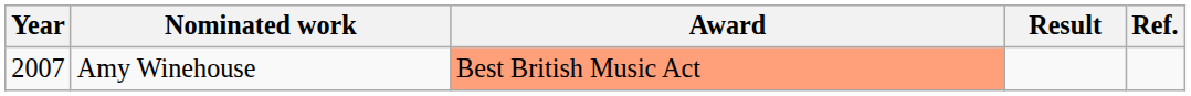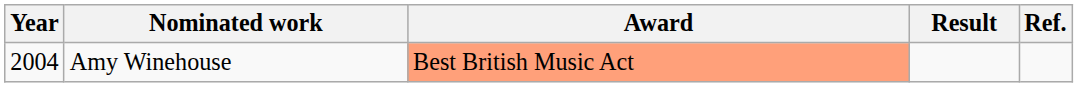 <table class="wikitable">
 <tr>
 <th>Year</th>
 <th width="220">Nominated work</th>
 <th width="325">Award</th>
 <th width="65">Result</th>
 <th>Ref.</th>
 </tr>
 <tr>
-<td align="center">2007</td>
+<td align="center">2004</td>
 <td>Amy Winehouse</td>
 <td style="background: lightsalmon;">Best British Music Act</td>
 <td></td>
 <td align="center"></td>
 </tr>
 </table>
